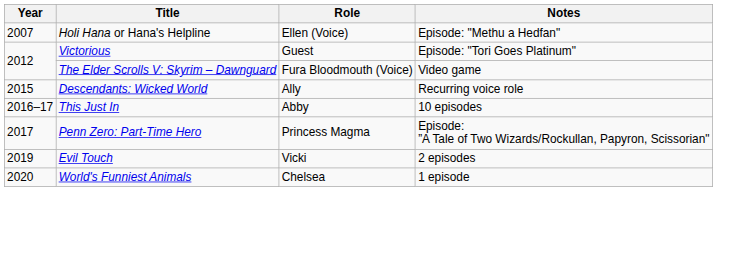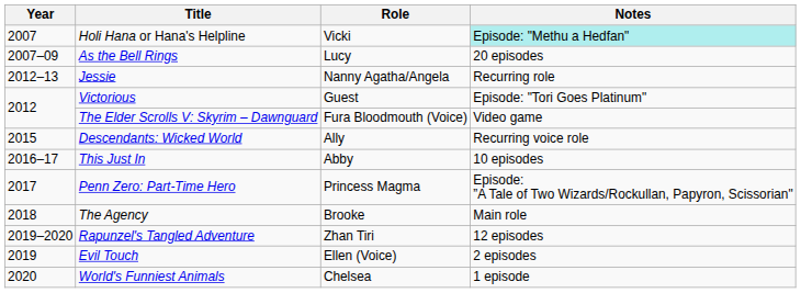 <table class="wikitable">
 <tr>
 <th>Year</th>
 <th>Title</th>
 <th>Role</th>
 <th>Notes</th>
 </tr>
 <tr>
 <td>2007</td>
 <td><em>Holi Hana</em> or Hana's Helpline</td>
-<td>Ellen (Voice)</td>
-<td>Episode: "Methu a Hedfan"</td>
+<td>Vicki</td>
+<td style="background: paleturquoise;">Episode: "Methu a Hedfan"</td>
+</tr>
+<tr>
+<td>2007–09</td>
+<td><em><a href='#'>As the Bell Rings</a></em></td>
+<td>Lucy</td>
+<td>20 episodes</td>
+</tr>
+<tr>
+<td>2012–13</td>
+<td><em><a href='#'>Jessie</a></em></td>
+<td>Nanny Agatha/Angela</td>
+<td>Recurring role</td>
 </tr>
 <tr>
 <td rowspan="2">2012</td>
 <td><em><a href='#'>Victorious</a></em></td>
 <td>Guest</td>
 <td>Episode: "Tori Goes Platinum"</td>
 </tr>
 <tr>
 <td><em><a href='#'>The Elder Scrolls V: Skyrim – Dawnguard</a></em></td>
 <td>Fura Bloodmouth (Voice)</td>
 <td>Video game</td>
 </tr>
 <tr>
 <td>2015</td>
 <td><em><a href='#'>Descendants: Wicked World</a></em></td>
 <td>Ally</td>
 <td>Recurring voice role</td>
 </tr>
 <tr>
 <td>2016–17</td>
 <td><a href='#'><em>This Just In</em></a></td>
 <td>Abby</td>
 <td>10 episodes</td>
 </tr>
 <tr>
 <td>2017</td>
 <td><em><a href='#'>Penn Zero: Part-Time Hero</a></em></td>
 <td>Princess Magma</td>
 <td>Episode:<br>”A Tale of Two Wizards/Rockullan, Papyron, Scissorian"</td>
 </tr>
 <tr>
+<td>2018</td>
+<td><em>The Agency</em></td>
+<td>Brooke</td>
+<td>Main role</td>
+</tr>
+<tr>
+<td>2019–2020</td>
+<td><em><a href='#'>Rapunzel's Tangled Adventure</a></em></td>
+<td>Zhan Tiri</td>
+<td>12 episodes</td>
+</tr>
+<tr>
 <td>2019</td>
 <td><em><a href='#'>Evil Touch</a></em></td>
-<td>Vicki</td>
+<td>Ellen (Voice)</td>
 <td>2 episodes</td>
 </tr>
 <tr>
 <td>2020</td>
 <td><em><a href='#'>World's Funniest Animals</a></em></td>
 <td>Chelsea</td>
 <td>1 episode</td>
 </tr>
 </table>
